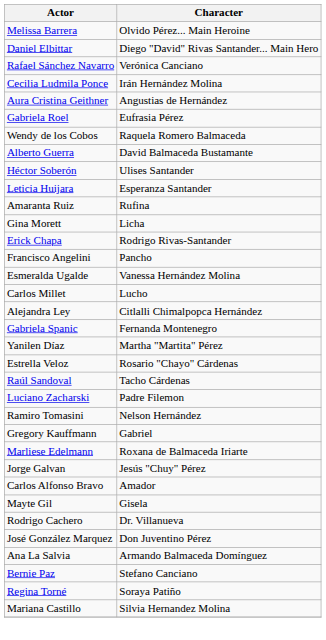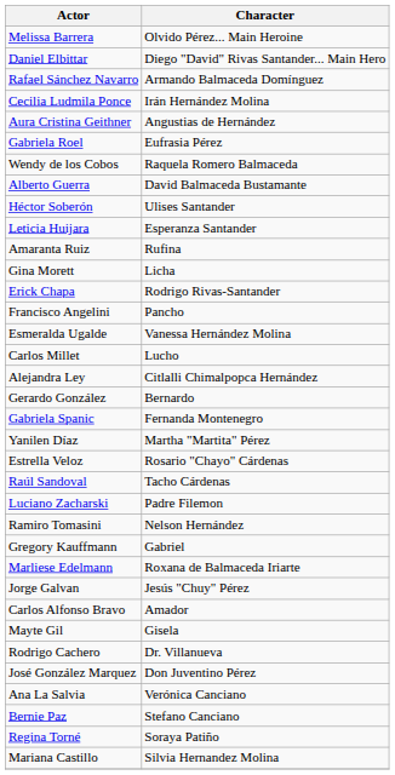 <table class="wikitable">
 <tr>
 <th>Actor</th>
 <th>Character</th>
 </tr>
 <tr>
 <td><a href='#'>Melissa Barrera</a></td>
 <td>Olvido Pérez... Main Heroine</td>
 </tr>
 <tr>
 <td><a href='#'>Daniel Elbittar</a></td>
 <td>Diego "David" Rivas Santander...  Main Hero</td>
 </tr>
 <tr>
 <td><a href='#'>Rafael Sánchez Navarro</a></td>
-<td>Verónica Canciano</td>
+<td>Armando Balmaceda Domínguez</td>
 </tr>
 <tr>
 <td><a href='#'>Cecilia Ludmila Ponce</a></td>
 <td>Irán Hernández Molina</td>
 </tr>
 <tr>
 <td><a href='#'>Aura Cristina Geithner</a></td>
 <td>Angustias de Hernández</td>
 </tr>
 <tr>
 <td><a href='#'>Gabriela Roel</a></td>
 <td>Eufrasia Pérez</td>
 </tr>
 <tr>
 <td>Wendy de los Cobos</td>
 <td>Raquela Romero Balmaceda</td>
 </tr>
 <tr>
 <td><a href='#'>Alberto Guerra</a></td>
 <td>David Balmaceda Bustamante</td>
 </tr>
 <tr>
 <td><a href='#'>Héctor Soberón</a></td>
 <td>Ulises Santander</td>
 </tr>
 <tr>
 <td><a href='#'>Leticia Huijara</a></td>
 <td>Esperanza Santander</td>
 </tr>
 <tr>
 <td>Amaranta Ruiz</td>
 <td>Rufina</td>
 </tr>
 <tr>
 <td>Gina Morett</td>
 <td>Licha</td>
 </tr>
 <tr>
 <td><a href='#'>Erick Chapa</a></td>
 <td>Rodrigo Rivas-Santander</td>
 </tr>
 <tr>
 <td>Francisco Angelini</td>
 <td>Pancho</td>
 </tr>
 <tr>
 <td>Esmeralda Ugalde</td>
 <td>Vanessa Hernández Molina</td>
 </tr>
 <tr>
 <td>Carlos Millet</td>
 <td>Lucho</td>
 </tr>
 <tr>
 <td>Alejandra Ley</td>
 <td>Citlalli Chimalpopca Hernández</td>
 </tr>
 <tr>
+<td>Gerardo González</td>
+<td>Bernardo</td>
+</tr>
+<tr>
 <td><a href='#'>Gabriela Spanic</a></td>
 <td>Fernanda Montenegro</td>
 </tr>
 <tr>
 <td>Yanilen Díaz</td>
 <td>Martha "Martita" Pérez</td>
 </tr>
 <tr>
 <td>Estrella Veloz</td>
 <td>Rosario "Chayo" Cárdenas</td>
 </tr>
 <tr>
 <td><a href='#'>Raúl Sandoval</a></td>
 <td>Tacho Cárdenas</td>
 </tr>
 <tr>
 <td><a href='#'>Luciano Zacharski</a></td>
 <td>Padre Filemon</td>
 </tr>
 <tr>
 <td>Ramiro Tomasini</td>
 <td>Nelson Hernández</td>
 </tr>
 <tr>
 <td>Gregory Kauffmann</td>
 <td>Gabriel</td>
 </tr>
 <tr>
 <td><a href='#'>Marliese Edelmann</a></td>
 <td>Roxana de Balmaceda Iriarte</td>
 </tr>
 <tr>
 <td>Jorge Galvan</td>
 <td>Jesús "Chuy" Pérez</td>
 </tr>
 <tr>
 <td>Carlos Alfonso Bravo</td>
 <td>Amador</td>
 </tr>
 <tr>
 <td>Mayte Gil</td>
 <td>Gisela</td>
 </tr>
 <tr>
 <td>Rodrigo Cachero</td>
 <td>Dr. Villanueva</td>
 </tr>
 <tr>
 <td>José González Marquez</td>
 <td>Don Juventino Pérez</td>
 </tr>
 <tr>
 <td>Ana La Salvia</td>
-<td>Armando Balmaceda Domínguez</td>
+<td>Verónica Canciano</td>
 </tr>
 <tr>
 <td><a href='#'>Bernie Paz</a></td>
 <td>Stefano Canciano</td>
 </tr>
 <tr>
 <td><a href='#'>Regina Torné</a></td>
 <td>Soraya Patiño</td>
 </tr>
 <tr>
 <td>Mariana Castillo</td>
 <td>Silvia Hernandez Molina</td>
 </tr>
 <tr>
 </tr>
 </table>
